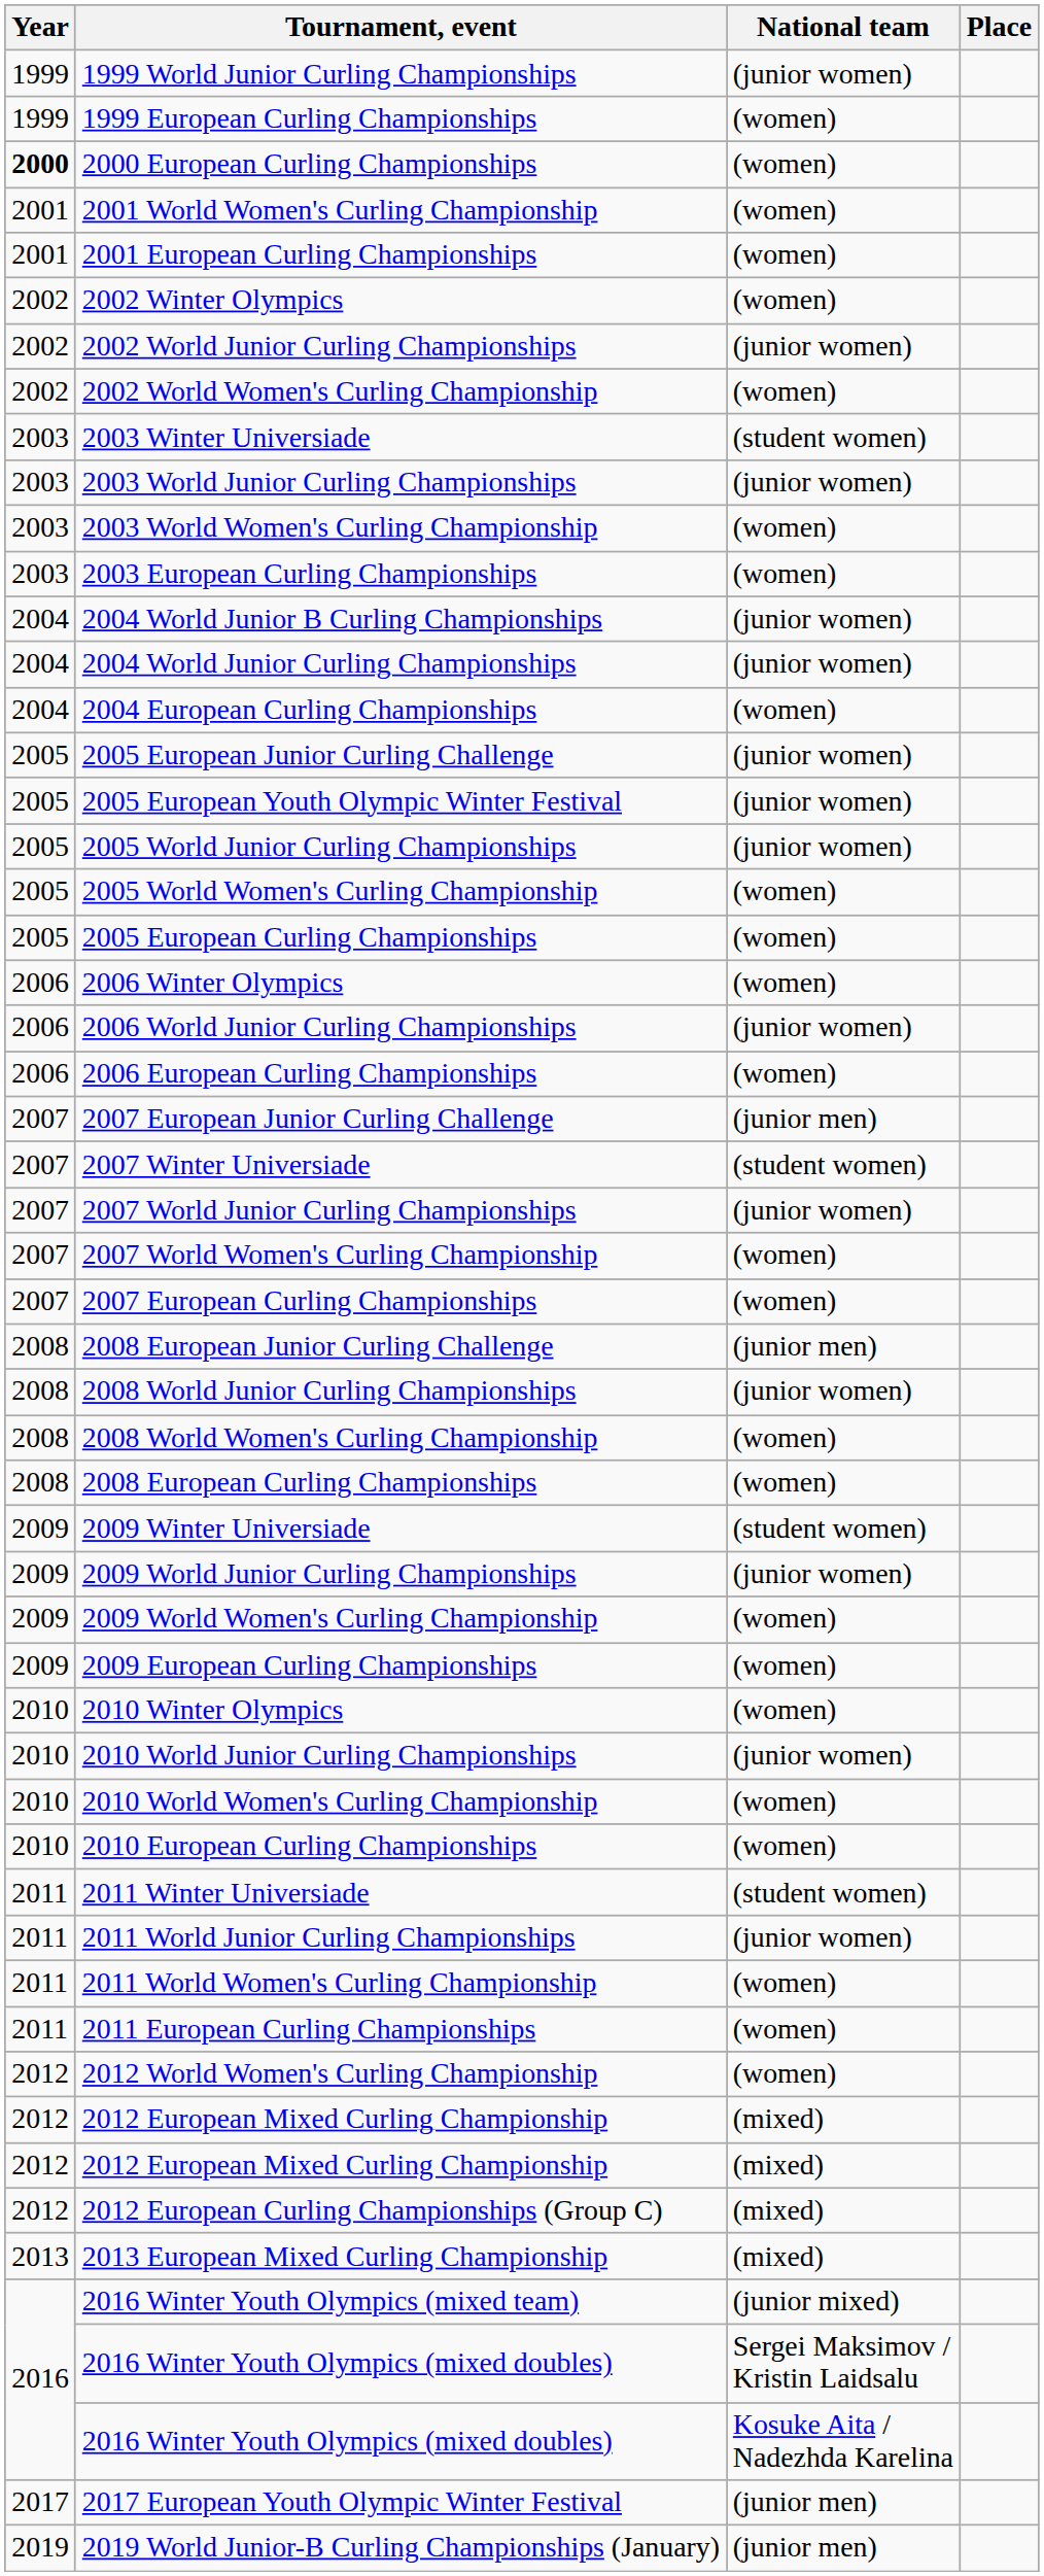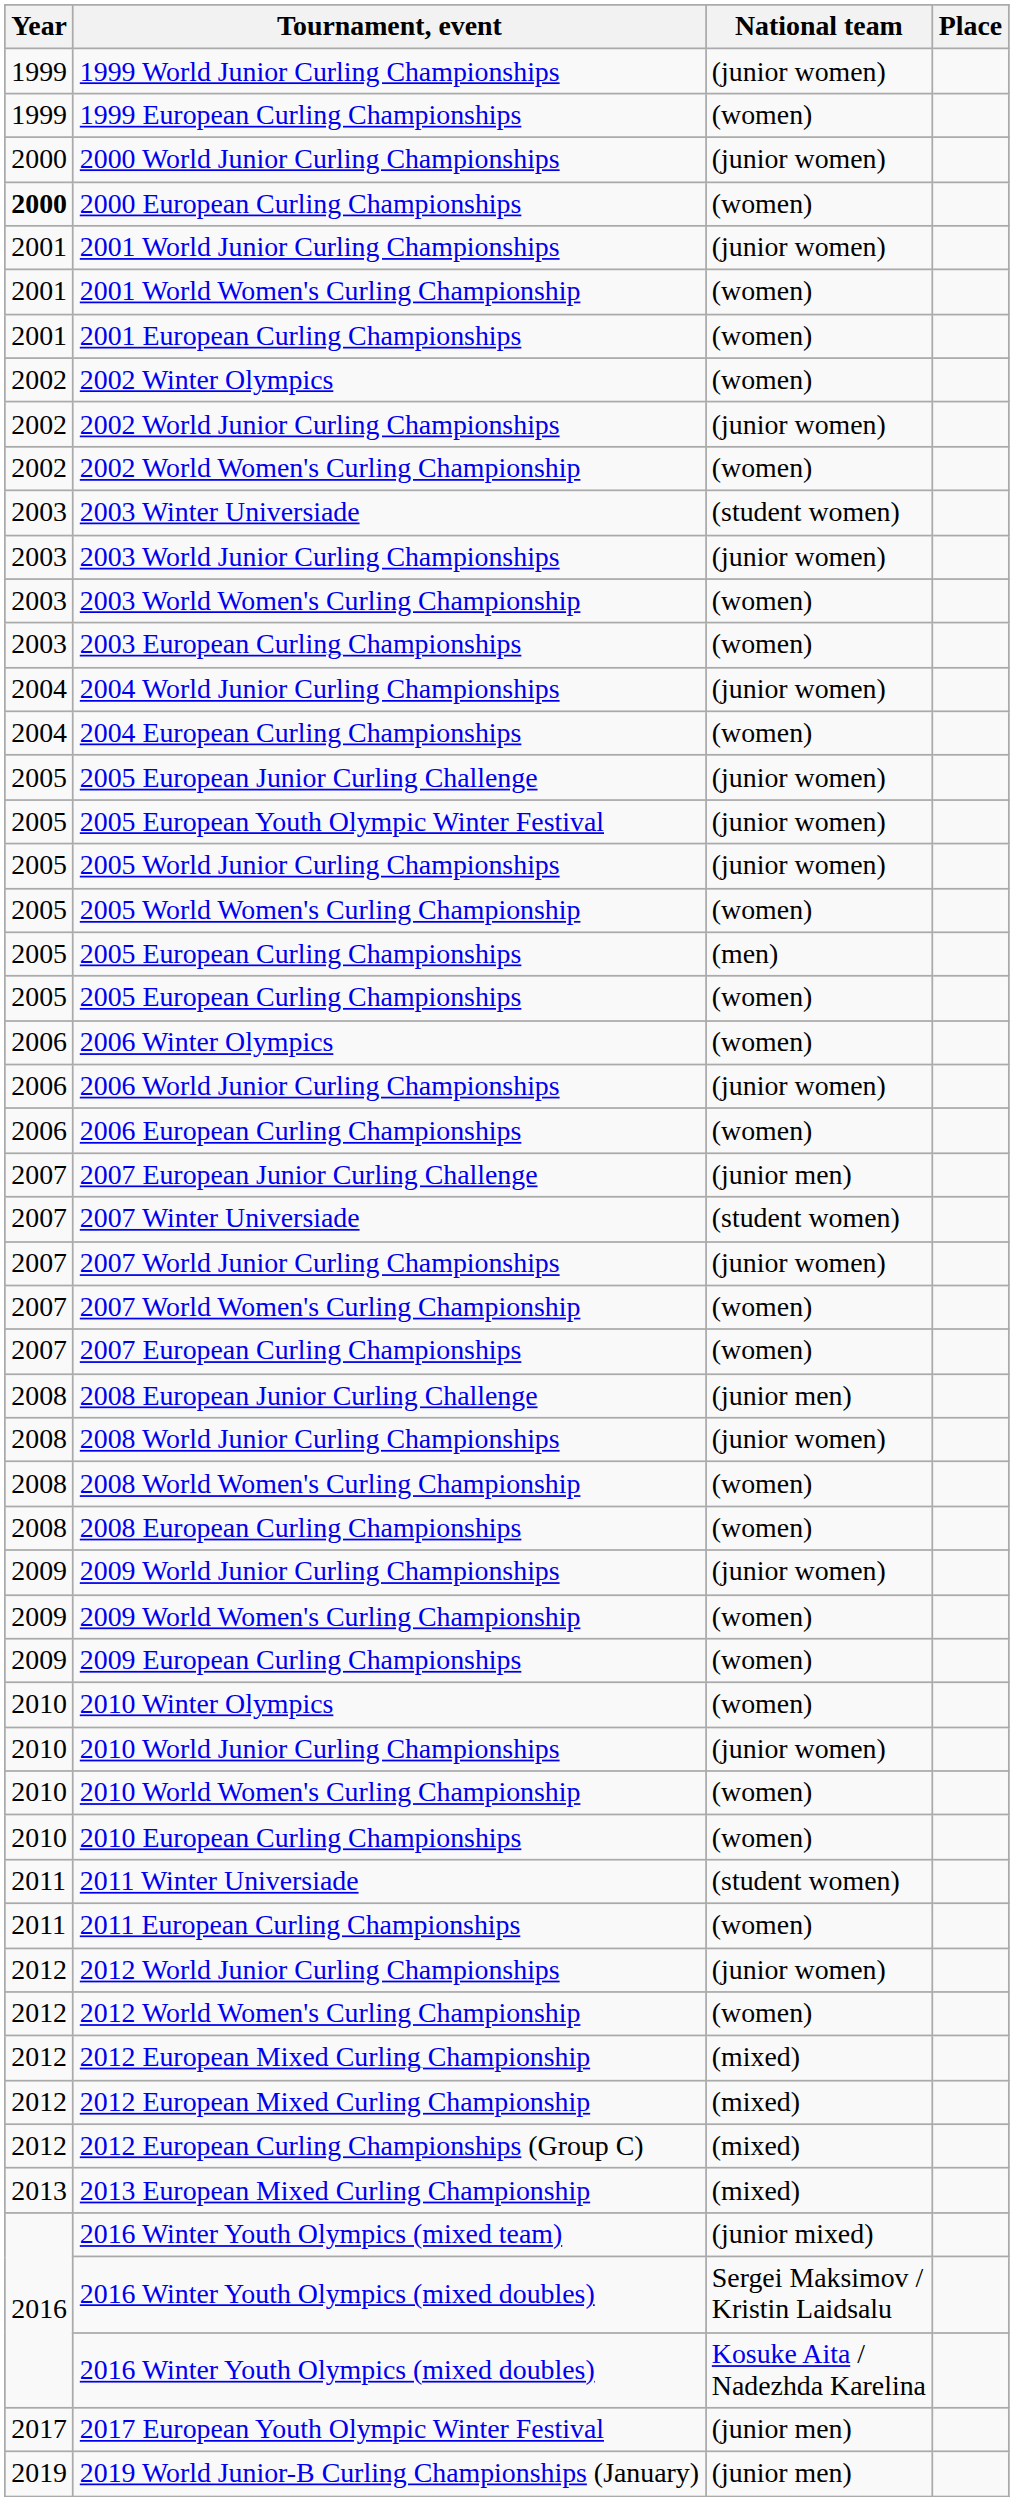 <table class="wikitable">
 <tr>
 <th scope="col">Year</th>
 <th scope="col">Tournament, event</th>
 <th scope="col">National team</th>
 <th scope="col">Place</th>
 </tr>
 <tr>
 <td>1999</td>
 <td><a href='#'>1999 World Junior Curling Championships</a></td>
 <td> (junior women)</td>
 <td></td>
 </tr>
 <tr>
 <td>1999</td>
 <td><a href='#'>1999 European Curling Championships</a></td>
 <td> (women)</td>
 <td></td>
 </tr>
 <tr>
+<td>2000</td>
+<td><a href='#'>2000 World Junior Curling Championships</a></td>
+<td> (junior women)</td>
+<td></td>
+</tr>
+<tr>
 <td><strong>2000</strong></td>
 <td><a href='#'>2000 European Curling Championships</a></td>
 <td> (women)</td>
+<td></td>
+</tr>
+<tr>
+<td>2001</td>
+<td><a href='#'>2001 World Junior Curling Championships</a></td>
+<td> (junior women)</td>
 <td></td>
 </tr>
 <tr>
 <td>2001</td>
 <td><a href='#'>2001 World Women's Curling Championship</a></td>
 <td> (women)</td>
 <td></td>
 </tr>
 <tr>
 <td>2001</td>
 <td><a href='#'>2001 European Curling Championships</a></td>
 <td> (women)</td>
 <td></td>
 </tr>
 <tr>
 <td>2002</td>
 <td><a href='#'>2002 Winter Olympics</a></td>
 <td> (women)</td>
 <td></td>
 </tr>
 <tr>
 <td>2002</td>
 <td><a href='#'>2002 World Junior Curling Championships</a></td>
 <td> (junior women)</td>
 <td></td>
 </tr>
 <tr>
 <td>2002</td>
 <td><a href='#'>2002 World Women's Curling Championship</a></td>
 <td> (women)</td>
 <td></td>
 </tr>
 <tr>
 <td>2003</td>
 <td><a href='#'>2003 Winter Universiade</a></td>
 <td> (student women)</td>
 <td></td>
 </tr>
 <tr>
 <td>2003</td>
 <td><a href='#'>2003 World Junior Curling Championships</a></td>
 <td> (junior women)</td>
 <td></td>
 </tr>
 <tr>
 <td>2003</td>
 <td><a href='#'>2003 World Women's Curling Championship</a></td>
 <td> (women)</td>
 <td></td>
 </tr>
 <tr>
 <td>2003</td>
 <td><a href='#'>2003 European Curling Championships</a></td>
 <td> (women)</td>
 <td></td>
 </tr>
 <tr>
 <td>2004</td>
-<td><a href='#'>2004 World Junior B Curling Championships</a></td>
-<td> (junior women)</td>
-<td></td>
-</tr>
-<tr>
-<td>2004</td>
 <td><a href='#'>2004 World Junior Curling Championships</a></td>
 <td> (junior women)</td>
 <td></td>
 </tr>
 <tr>
 <td>2004</td>
 <td><a href='#'>2004 European Curling Championships</a></td>
 <td> (women)</td>
 <td></td>
 </tr>
 <tr>
 <td>2005</td>
 <td><a href='#'>2005 European Junior Curling Challenge</a></td>
 <td> (junior women)</td>
 <td></td>
 </tr>
 <tr>
 <td>2005</td>
 <td><a href='#'>2005 European Youth Olympic Winter Festival</a></td>
 <td> (junior women)</td>
 <td></td>
 </tr>
 <tr>
 <td>2005</td>
 <td><a href='#'>2005 World Junior Curling Championships</a></td>
 <td> (junior women)</td>
 <td></td>
 </tr>
 <tr>
 <td>2005</td>
 <td><a href='#'>2005 World Women's Curling Championship</a></td>
 <td> (women)</td>
+<td></td>
+</tr>
+<tr>
+<td>2005</td>
+<td><a href='#'>2005 European Curling Championships</a></td>
+<td> (men)</td>
 <td></td>
 </tr>
 <tr>
 <td>2005</td>
 <td><a href='#'>2005 European Curling Championships</a></td>
 <td> (women)</td>
 <td></td>
 </tr>
 <tr>
 <td>2006</td>
 <td><a href='#'>2006 Winter Olympics</a></td>
 <td> (women)</td>
 <td></td>
 </tr>
 <tr>
 <td>2006</td>
 <td><a href='#'>2006 World Junior Curling Championships</a></td>
 <td> (junior women)</td>
 <td></td>
 </tr>
 <tr>
 <td>2006</td>
 <td><a href='#'>2006 European Curling Championships</a></td>
 <td> (women)</td>
 <td></td>
 </tr>
 <tr>
 <td>2007</td>
 <td><a href='#'>2007 European Junior Curling Challenge</a></td>
 <td> (junior men)</td>
 <td></td>
 </tr>
 <tr>
 <td>2007</td>
 <td><a href='#'>2007 Winter Universiade</a></td>
 <td> (student women)</td>
 <td></td>
 </tr>
 <tr>
 <td>2007</td>
 <td><a href='#'>2007 World Junior Curling Championships</a></td>
 <td> (junior women)</td>
 <td></td>
 </tr>
 <tr>
 <td>2007</td>
 <td><a href='#'>2007 World Women's Curling Championship</a></td>
 <td> (women)</td>
 <td></td>
 </tr>
 <tr>
 <td>2007</td>
 <td><a href='#'>2007 European Curling Championships</a></td>
 <td> (women)</td>
 <td></td>
 </tr>
 <tr>
 <td>2008</td>
 <td><a href='#'>2008 European Junior Curling Challenge</a></td>
 <td> (junior men)</td>
 <td></td>
 </tr>
 <tr>
 <td>2008</td>
 <td><a href='#'>2008 World Junior Curling Championships</a></td>
 <td> (junior women)</td>
 <td></td>
 </tr>
 <tr>
 <td>2008</td>
 <td><a href='#'>2008 World Women's Curling Championship</a></td>
 <td> (women)</td>
 <td></td>
 </tr>
 <tr>
 <td>2008</td>
 <td><a href='#'>2008 European Curling Championships</a></td>
 <td> (women)</td>
 <td></td>
 </tr>
 <tr>
 <td>2009</td>
-<td><a href='#'>2009 Winter Universiade</a></td>
-<td> (student women)</td>
-<td></td>
-</tr>
-<tr>
-<td>2009</td>
 <td><a href='#'>2009 World Junior Curling Championships</a></td>
 <td> (junior women)</td>
 <td></td>
 </tr>
 <tr>
 <td>2009</td>
 <td><a href='#'>2009 World Women's Curling Championship</a></td>
 <td> (women)</td>
 <td></td>
 </tr>
 <tr>
 <td>2009</td>
 <td><a href='#'>2009 European Curling Championships</a></td>
 <td> (women)</td>
 <td></td>
 </tr>
 <tr>
 <td>2010</td>
 <td><a href='#'>2010 Winter Olympics</a></td>
 <td> (women)</td>
 <td></td>
 </tr>
 <tr>
 <td>2010</td>
 <td><a href='#'>2010 World Junior Curling Championships</a></td>
 <td> (junior women)</td>
 <td></td>
 </tr>
 <tr>
 <td>2010</td>
 <td><a href='#'>2010 World Women's Curling Championship</a></td>
 <td> (women)</td>
 <td></td>
 </tr>
 <tr>
 <td>2010</td>
 <td><a href='#'>2010 European Curling Championships</a></td>
 <td> (women)</td>
 <td></td>
 </tr>
 <tr>
 <td>2011</td>
 <td><a href='#'>2011 Winter Universiade</a></td>
 <td> (student women)</td>
 <td></td>
 </tr>
 <tr>
 <td>2011</td>
-<td><a href='#'>2011 World Junior Curling Championships</a></td>
-<td> (junior women)</td>
-<td></td>
-</tr>
-<tr>
-<td>2011</td>
-<td><a href='#'>2011 World Women's Curling Championship</a></td>
+<td><a href='#'>2011 European Curling Championships</a></td>
 <td> (women)</td>
 <td></td>
 </tr>
 <tr>
-<td>2011</td>
-<td><a href='#'>2011 European Curling Championships</a></td>
-<td> (women)</td>
+<td>2012</td>
+<td><a href='#'>2012 World Junior Curling Championships</a></td>
+<td> (junior women)</td>
 <td></td>
 </tr>
 <tr>
 <td>2012</td>
 <td><a href='#'>2012 World Women's Curling Championship</a></td>
 <td> (women)</td>
 <td></td>
 </tr>
 <tr>
 <td>2012</td>
 <td><a href='#'>2012 European Mixed Curling Championship</a></td>
 <td> (mixed)</td>
 <td></td>
 </tr>
 <tr>
 <td>2012</td>
 <td><a href='#'>2012 European Mixed Curling Championship</a></td>
 <td> (mixed)</td>
 <td></td>
 </tr>
 <tr>
 <td>2012</td>
 <td><a href='#'>2012 European Curling Championships</a> (Group C)</td>
 <td> (mixed)</td>
 <td></td>
 </tr>
 <tr>
 <td>2013</td>
 <td><a href='#'>2013 European Mixed Curling Championship</a></td>
 <td> (mixed)</td>
 <td></td>
 </tr>
 <tr>
 <td rowspan=3>2016</td>
 <td><a href='#'>2016 Winter Youth Olympics (mixed team)</a></td>
 <td> (junior mixed)</td>
 <td></td>
 </tr>
 <tr>
 <td><a href='#'>2016 Winter Youth Olympics (mixed doubles)</a></td>
 <td> Sergei Maksimov /<br> Kristin Laidsalu</td>
 <td></td>
 </tr>
 <tr>
 <td><a href='#'>2016 Winter Youth Olympics (mixed doubles)</a></td>
 <td> <a href='#'>Kosuke Aita</a> /<br> Nadezhda Karelina</td>
 <td></td>
 </tr>
 <tr>
 <td>2017</td>
 <td><a href='#'>2017 European Youth Olympic Winter Festival</a></td>
 <td> (junior men)</td>
 <td></td>
 </tr>
 <tr>
 <td>2019</td>
 <td><a href='#'>2019 World Junior-B Curling Championships</a> (January)</td>
 <td> (junior men)</td>
 <td></td>
 </tr>
 </table>
